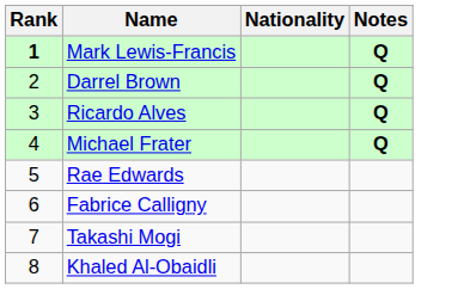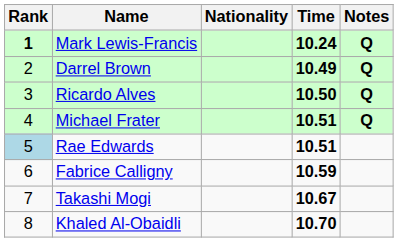 <table class="wikitable sortable" style="text-align:center">
 <tr>
 <th>Rank</th>
 <th>Name</th>
 <th>Nationality</th>
+<th>Time</th>
 <th>Notes</th>
 </tr>
 <tr bgcolor=ccffcc>
 <td><strong>1</strong></td>
 <td align=left><a href='#'>Mark Lewis-Francis</a></td>
 <td align=left></td>
+<td><strong>10.24</strong></td>
 <td><strong>Q</strong></td>
 </tr>
 <tr bgcolor=ccffcc>
 <td>2</td>
 <td align=left><a href='#'>Darrel Brown</a></td>
 <td align=left></td>
+<td><strong>10.49</strong></td>
 <td><strong>Q</strong></td>
 </tr>
 <tr bgcolor=ccffcc>
 <td>3</td>
 <td align=left><a href='#'>Ricardo Alves</a></td>
 <td align=left></td>
+<td><strong>10.50</strong></td>
 <td><strong>Q</strong></td>
 </tr>
 <tr bgcolor=ccffcc>
 <td>4</td>
 <td align=left><a href='#'>Michael Frater</a></td>
 <td align=left></td>
+<td><strong>10.51</strong></td>
 <td><strong>Q</strong></td>
 </tr>
 <tr>
-<td>5</td>
+<td style="background: lightblue;">5</td>
 <td align=left><a href='#'>Rae Edwards</a></td>
 <td align=left></td>
+<td><strong>10.51</strong></td>
 <td></td>
 </tr>
 <tr>
 <td>6</td>
 <td align=left><a href='#'>Fabrice Calligny</a></td>
 <td align=left></td>
+<td><strong>10.59</strong></td>
 <td></td>
 </tr>
 <tr>
 <td>7</td>
 <td align=left><a href='#'>Takashi Mogi</a></td>
 <td align=left></td>
+<td><strong>10.67</strong></td>
 <td></td>
 </tr>
 <tr>
 <td>8</td>
 <td align=left><a href='#'>Khaled Al-Obaidli</a></td>
 <td align=left></td>
+<td><strong>10.70</strong></td>
 <td></td>
 </tr>
 </table>
